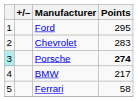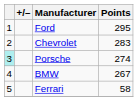 <table class="wikitable" style="font-size: 95%;">
 <tr>
 <th scope="col"></th>
 <th scope="col">+/–</th>
 <th scope="col">Manufacturer</th>
 <th scope="col">Points</th>
 </tr>
 <tr>
 <td align=center>1</td>
 <td align="left"></td>
 <td> <a href='#'>Ford</a></td>
 <td align=right>295</td>
 </tr>
 <tr>
 <td align=center>2</td>
 <td align="left"></td>
 <td> <a href='#'>Chevrolet</a></td>
 <td align=right>283</td>
 </tr>
 <tr>
 <td align=center style="background: paleturquoise;">3</td>
 <td align="left"></td>
 <td> <a href='#'>Porsche</a></td>
-<td align=right><strong>274</strong></td>
+<td align=right>274</td>
 </tr>
 <tr>
 <td align=center>4</td>
 <td align="left"></td>
 <td> <a href='#'>BMW</a></td>
-<td align=right>217</td>
+<td align=right>267</td>
 </tr>
 <tr>
 <td align=center>5</td>
 <td align="left"></td>
 <td> <a href='#'>Ferrari</a></td>
 <td align=right>58</td>
 </tr>
 <tr>
 </tr>
 </table>
